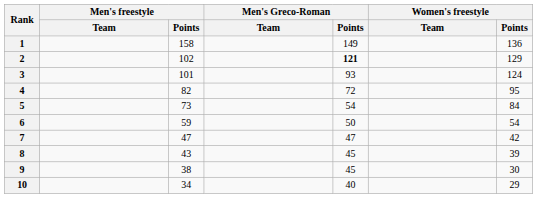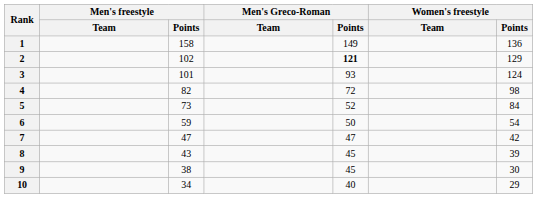 <table class="wikitable" style="text-align:center;">
 <tr>
 <th rowspan="2" width="50">Rank</th>
 <th colspan="2">Men's freestyle</th>
 <th colspan="2">Men's Greco-Roman</th>
 <th colspan="2">Women's freestyle</th>
 </tr>
 <tr>
 <th width="200">Team</th>
 <th width="50">Points</th>
 <th width="200">Team</th>
 <th width="50">Points</th>
 <th width="200">Team</th>
 <th width="50">Points</th>
 </tr>
 <tr>
 <th>1</th>
 <td align="left"></td>
 <td>158</td>
 <td align="left"></td>
 <td>149</td>
 <td align="left"></td>
 <td>136</td>
 </tr>
 <tr>
 <th>2</th>
 <td align="left"></td>
 <td>102</td>
 <td align="left"></td>
 <td><strong>121</strong></td>
 <td align="left"></td>
 <td>129</td>
 </tr>
 <tr>
 <th>3</th>
 <td align="left"></td>
 <td>101</td>
 <td align="left"></td>
 <td>93</td>
 <td align="left"></td>
 <td>124</td>
 </tr>
 <tr>
 <th>4</th>
 <td align="left"></td>
 <td>82</td>
 <td align="left"></td>
 <td>72</td>
 <td align="left"></td>
-<td>95</td>
+<td>98</td>
 </tr>
 <tr>
 <th>5</th>
 <td align="left"></td>
 <td>73</td>
 <td align="left"></td>
-<td>54</td>
+<td>52</td>
 <td align="left"></td>
 <td>84</td>
 </tr>
 <tr>
 <th>6</th>
 <td align="left"></td>
 <td>59</td>
 <td align="left"></td>
 <td>50</td>
 <td align="left"></td>
 <td>54</td>
 </tr>
 <tr>
 <th>7</th>
 <td align="left"></td>
 <td>47</td>
 <td align="left"></td>
 <td>47</td>
 <td align="left"></td>
 <td>42</td>
 </tr>
 <tr>
 <th>8</th>
 <td align="left"></td>
 <td>43</td>
 <td align="left"></td>
 <td>45</td>
 <td align="left"></td>
 <td>39</td>
 </tr>
 <tr>
 <th>9</th>
 <td align="left"></td>
 <td>38</td>
 <td align="left"></td>
 <td>45</td>
 <td align="left"></td>
 <td>30</td>
 </tr>
 <tr>
 <th>10</th>
 <td align="left"></td>
 <td>34</td>
 <td align="left"></td>
 <td>40</td>
 <td align="left"></td>
 <td>29</td>
 </tr>
 </table>
